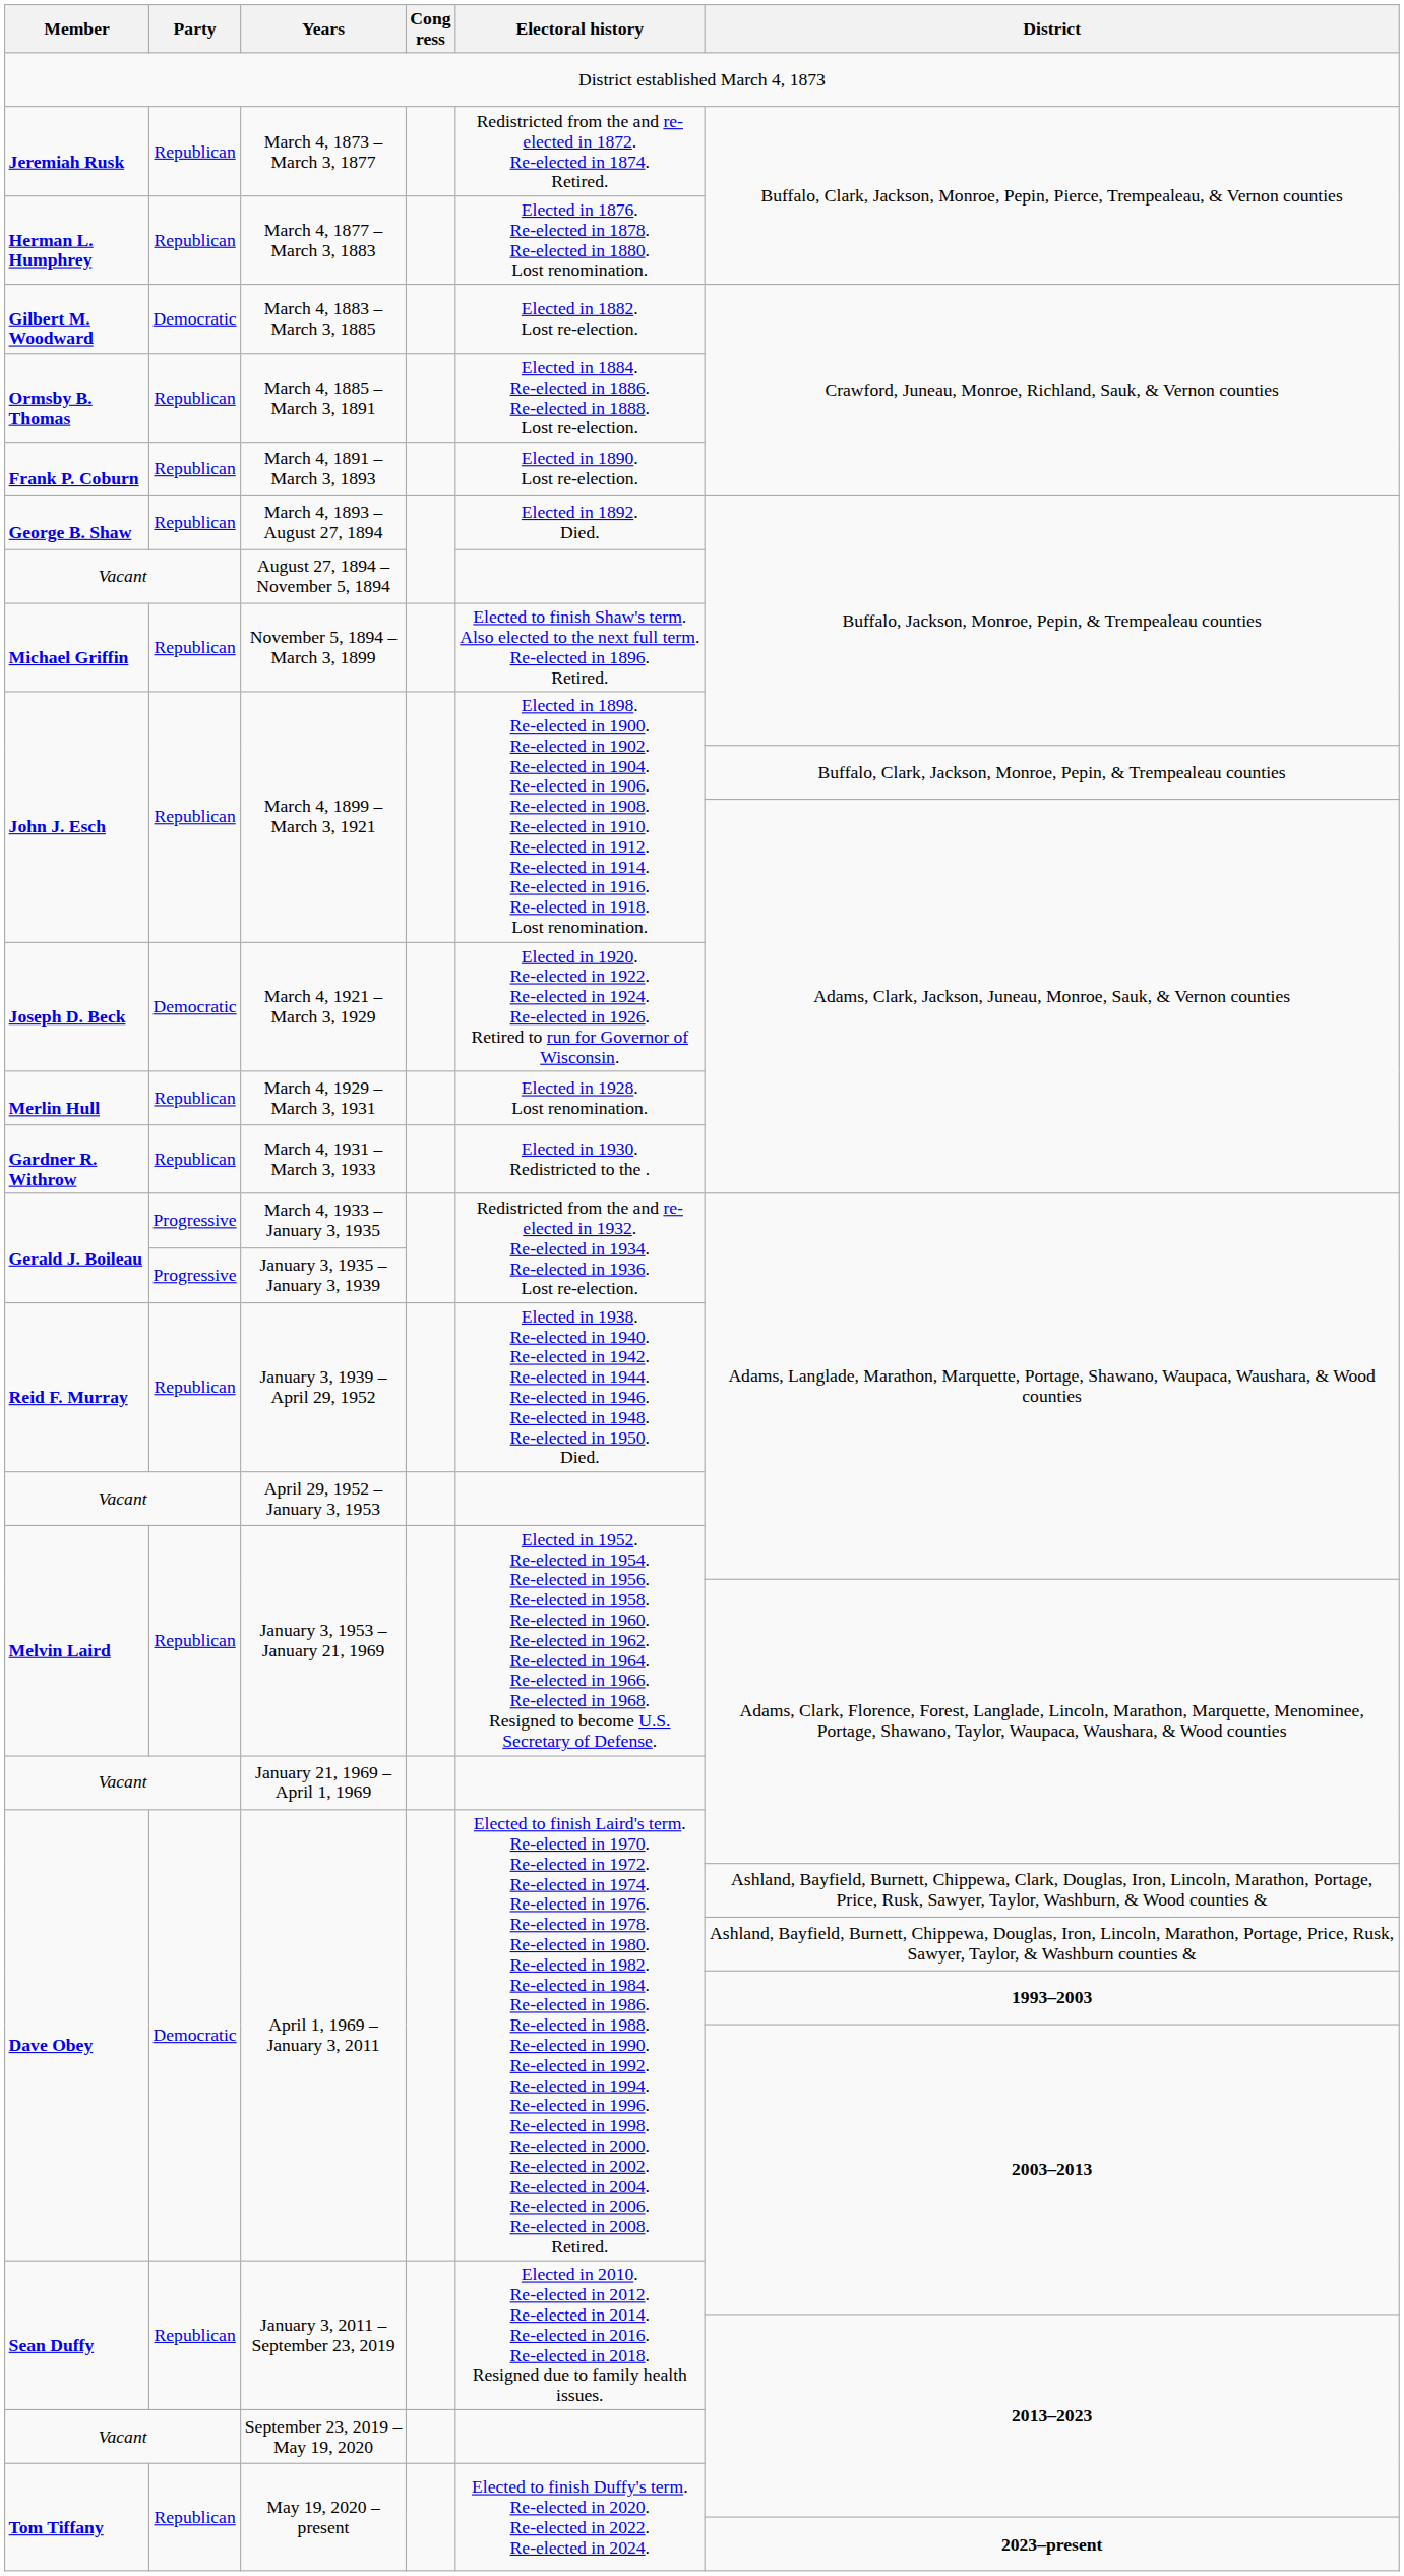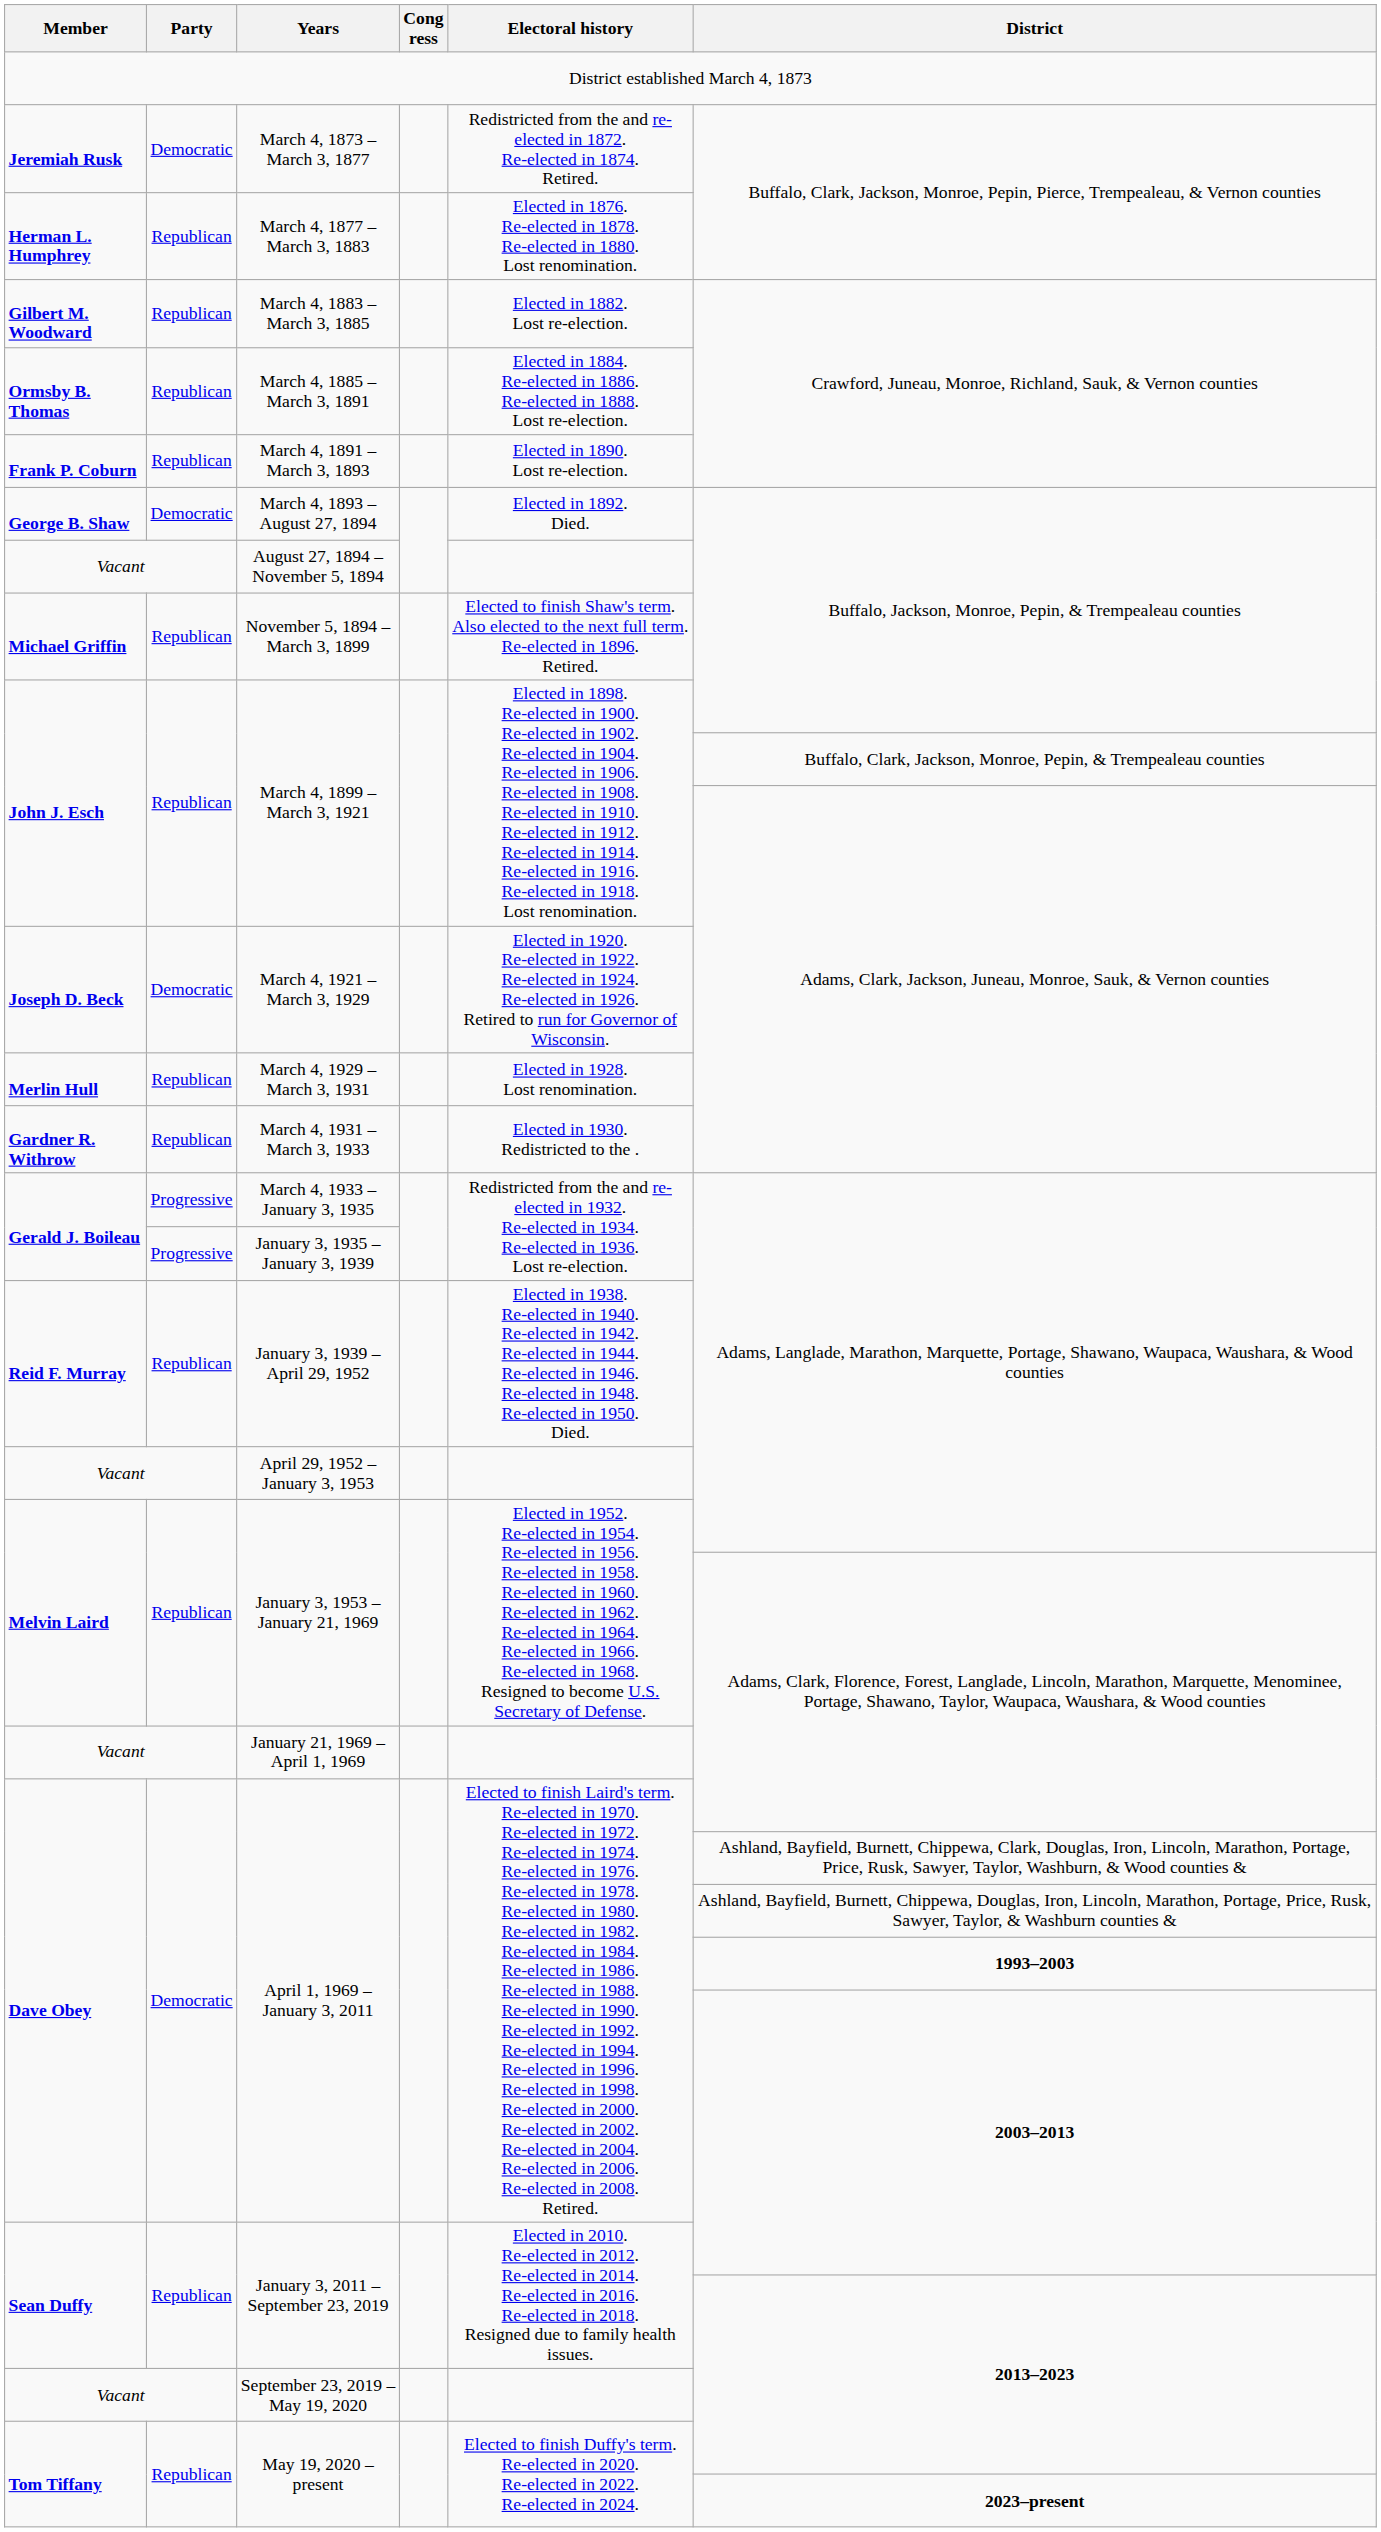 <table class=wikitable style="text-align:center">
 <tr>
 <th>Member</th>
 <th>Party</th>
 <th>Years</th>
 <th>Cong<br>ress</th>
 <th>Electoral history</th>
 <th>District</th>
 </tr>
 <tr style="height:3em">
 <td colspan=6>District established March 4, 1873</td>
 </tr>
 <tr style="height:3em">
 <td align=left><br><strong><a href='#'>Jeremiah Rusk</a></strong><br></td>
-<td><a href='#'>Republican</a></td>
+<td><a href='#'>Democratic</a></td>
 <td nowrap>March 4, 1873 –<br>March 3, 1877</td>
 <td></td>
 <td>Redistricted from the  and <a href='#'>re-elected in 1872</a>.<br><a href='#'>Re-elected in 1874</a>.<br>Retired.</td>
 <td rowspan=2> Buffalo, Clark,  Jackson,  Monroe, Pepin, Pierce,  Trempealeau, & Vernon counties</td>
 </tr>
 <tr style="height:3em">
 <td align=left><br><strong><a href='#'>Herman L. Humphrey</a></strong><br></td>
 <td><a href='#'>Republican</a></td>
 <td nowrap>March 4, 1877 –<br>March 3, 1883</td>
 <td></td>
 <td><a href='#'>Elected in 1876</a>.<br><a href='#'>Re-elected in 1878</a>.<br><a href='#'>Re-elected in 1880</a>.<br>Lost renomination.</td>
 </tr>
 <tr style="height:3em">
 <td align=left><br><strong><a href='#'>Gilbert M. Woodward</a></strong><br></td>
-<td><a href='#'>Democratic</a></td>
+<td><a href='#'>Republican</a></td>
 <td nowrap>March 4, 1883 –<br>March 3, 1885</td>
 <td></td>
 <td><a href='#'>Elected in 1882</a>.<br>Lost re-election.</td>
 <td rowspan=3> Crawford, Juneau,  Monroe, Richland, Sauk, & Vernon counties</td>
 </tr>
 <tr style="height:3em">
 <td align=left><br><strong><a href='#'>Ormsby B. Thomas</a></strong><br></td>
 <td><a href='#'>Republican</a></td>
 <td nowrap>March 4, 1885 –<br>March 3, 1891</td>
 <td></td>
 <td><a href='#'>Elected in 1884</a>.<br><a href='#'>Re-elected in 1886</a>.<br><a href='#'>Re-elected in 1888</a>.<br>Lost re-election.</td>
 </tr>
 <tr style="height:3em">
 <td align=left><br><strong><a href='#'>Frank P. Coburn</a></strong><br></td>
 <td><a href='#'>Republican</a></td>
 <td nowrap>March 4, 1891 –<br>March 3, 1893</td>
 <td></td>
 <td><a href='#'>Elected in 1890</a>.<br>Lost re-election.</td>
 </tr>
 <tr style="height:3em">
 <td align=left><br><strong><a href='#'>George B. Shaw</a></strong><br></td>
-<td><a href='#'>Republican</a></td>
+<td><a href='#'>Democratic</a></td>
 <td nowrap>March 4, 1893 –<br>August 27, 1894</td>
 <td rowspan=2></td>
 <td><a href='#'>Elected in 1892</a>.<br>Died.</td>
 <td rowspan=4> Buffalo,  Jackson,  Monroe, Pepin, & Trempealeau counties</td>
 </tr>
 <tr style="height:3em">
 <td colspan=2><em>Vacant</em></td>
 <td nowrap>August 27, 1894 –<br>November 5, 1894</td>
 <td></td>
 </tr>
 <tr style="height:3em">
 <td align=left><br><strong><a href='#'>Michael Griffin</a></strong><br></td>
 <td><a href='#'>Republican</a></td>
 <td nowrap>November 5, 1894 –<br>March 3, 1899</td>
 <td></td>
 <td><a href='#'>Elected to finish Shaw's term</a>.<br><a href='#'>Also elected to the next full term</a>.<br><a href='#'>Re-elected in 1896</a>.<br>Retired.</td>
 </tr>
 <tr style="height:3em">
 <td rowspan=3 align=left><br><strong><a href='#'>John J. Esch</a></strong><br></td>
 <td rowspan=3 ><a href='#'>Republican</a></td>
 <td rowspan=3 nowrap>March 4, 1899 –<br>March 3, 1921</td>
 <td rowspan=3></td>
 <td rowspan=3><a href='#'>Elected in 1898</a>.<br><a href='#'>Re-elected in 1900</a>.<br><a href='#'>Re-elected in 1902</a>.<br><a href='#'>Re-elected in 1904</a>.<br><a href='#'>Re-elected in 1906</a>.<br><a href='#'>Re-elected in 1908</a>.<br><a href='#'>Re-elected in 1910</a>.<br><a href='#'>Re-elected in 1912</a>.<br><a href='#'>Re-elected in 1914</a>.<br><a href='#'>Re-elected in 1916</a>.<br><a href='#'>Re-elected in 1918</a>.<br>Lost renomination.</td>
 </tr>
 <tr style="height:3em">
 <td> Buffalo, Clark,  Jackson,  Monroe, Pepin, & Trempealeau counties</td>
 </tr>
 <tr style="height:3em">
 <td rowspan=4> Adams, Clark, Jackson, Juneau,  Monroe, Sauk, & Vernon counties</td>
 </tr>
 <tr style="height:3em">
 <td align=left><br><strong><a href='#'>Joseph D. Beck</a></strong><br></td>
 <td><a href='#'>Democratic</a></td>
 <td nowrap>March 4, 1921 –<br>March 3, 1929</td>
 <td></td>
 <td><a href='#'>Elected in 1920</a>.<br><a href='#'>Re-elected in 1922</a>.<br><a href='#'>Re-elected in 1924</a>.<br><a href='#'>Re-elected in 1926</a>.<br>Retired to <a href='#'>run for Governor of Wisconsin</a>.</td>
 </tr>
 <tr style="height:3em">
 <td align=left><br><strong><a href='#'>Merlin Hull</a></strong><br></td>
 <td><a href='#'>Republican</a></td>
 <td nowrap>March 4, 1929 –<br>March 3, 1931</td>
 <td></td>
 <td><a href='#'>Elected in 1928</a>.<br>Lost renomination.</td>
 </tr>
 <tr style="height:3em">
 <td align=left><br><strong><a href='#'>Gardner R. Withrow</a></strong><br></td>
 <td><a href='#'>Republican</a></td>
 <td nowrap>March 4, 1931 –<br>March 3, 1933</td>
 <td></td>
 <td><a href='#'>Elected in 1930</a>.<br>Redistricted to the .</td>
 </tr>
 <tr style="height:3em">
 <td rowspan=2 align=left><br><strong><a href='#'>Gerald J. Boileau</a></strong><br></td>
 <td><a href='#'>Progressive</a></td>
 <td nowrap>March 4, 1933 –<br>January 3, 1935</td>
 <td rowspan=2></td>
 <td rowspan=2>Redistricted from the  and <a href='#'>re-elected in 1932</a>.<br><a href='#'>Re-elected in 1934</a>.<br><a href='#'>Re-elected in 1936</a>.<br>Lost re-election.</td>
 <td rowspan=5> Adams,  Langlade, Marathon, Marquette, Portage, Shawano, Waupaca, Waushara, & Wood counties</td>
 </tr>
 <tr style="height:3em">
 <td><a href='#'>Progressive</a></td>
 <td nowrap>January 3, 1935 –<br>January 3, 1939</td>
 </tr>
 <tr style="height:3em">
 <td align=left><br><strong><a href='#'>Reid F. Murray</a></strong><br></td>
 <td><a href='#'>Republican</a></td>
 <td nowrap>January 3, 1939 –<br>April 29, 1952</td>
 <td></td>
 <td><a href='#'>Elected in 1938</a>.<br><a href='#'>Re-elected in 1940</a>.<br><a href='#'>Re-elected in 1942</a>.<br><a href='#'>Re-elected in 1944</a>.<br><a href='#'>Re-elected in 1946</a>.<br><a href='#'>Re-elected in 1948</a>.<br><a href='#'>Re-elected in 1950</a>.<br>Died.</td>
 </tr>
 <tr style="height:3em">
 <td colspan=2><em>Vacant</em></td>
 <td nowrap>April 29, 1952 –<br>January 3, 1953</td>
 <td></td>
 <td></td>
 </tr>
 <tr style="height:3em">
 <td rowspan=2 align=left><br><strong><a href='#'>Melvin Laird</a></strong><br></td>
 <td rowspan=2 ><a href='#'>Republican</a></td>
 <td rowspan=2 nowrap>January 3, 1953 –<br>January 21, 1969</td>
 <td rowspan=2></td>
 <td rowspan=2><a href='#'>Elected in 1952</a>.<br><a href='#'>Re-elected in 1954</a>.<br><a href='#'>Re-elected in 1956</a>.<br><a href='#'>Re-elected in 1958</a>.<br><a href='#'>Re-elected in 1960</a>.<br><a href='#'>Re-elected in 1962</a>.<br><a href='#'>Re-elected in 1964</a>.<br><a href='#'>Re-elected in 1966</a>.<br><a href='#'>Re-elected in 1968</a>.<br>Resigned to become <a href='#'>U.S. Secretary of Defense</a>.</td>
 </tr>
 <tr style="height:3em">
 <td rowspan=3> Adams, Clark, Florence, Forest, Langlade, Lincoln, Marathon, Marquette, Menominee, Portage, Shawano, Taylor, Waupaca, Waushara, & Wood counties</td>
 </tr>
 <tr style="height:3em">
 <td colspan=2><em>Vacant</em></td>
 <td nowrap>January 21, 1969 –<br>April 1, 1969</td>
 <td></td>
 <td></td>
 </tr>
 <tr style="height:3em">
 <td rowspan=5 align=left><br><strong><a href='#'>Dave Obey</a></strong><br></td>
 <td rowspan=5 ><a href='#'>Democratic</a></td>
 <td rowspan=5 nowrap>April 1, 1969 –<br>January 3, 2011</td>
 <td rowspan=5></td>
 <td rowspan=5><a href='#'>Elected to finish Laird's term</a>.<br><a href='#'>Re-elected in 1970</a>.<br><a href='#'>Re-elected in 1972</a>.<br><a href='#'>Re-elected in 1974</a>.<br><a href='#'>Re-elected in 1976</a>.<br><a href='#'>Re-elected in 1978</a>.<br><a href='#'>Re-elected in 1980</a>.<br><a href='#'>Re-elected in 1982</a>.<br><a href='#'>Re-elected in 1984</a>.<br><a href='#'>Re-elected in 1986</a>.<br><a href='#'>Re-elected in 1988</a>.<br><a href='#'>Re-elected in 1990</a>.<br> <a href='#'>Re-elected in 1992</a>.<br><a href='#'>Re-elected in 1994</a>.<br><a href='#'>Re-elected in 1996</a>.<br><a href='#'>Re-elected in 1998</a>.<br><a href='#'>Re-elected in 2000</a>.<br><a href='#'>Re-elected in 2002</a>.<br><a href='#'>Re-elected in 2004</a>.<br><a href='#'>Re-elected in 2006</a>.<br><a href='#'>Re-elected in 2008</a>.<br>Retired.</td>
 </tr>
 <tr style="height:3em">
 <td> Ashland, Bayfield, Burnett, Chippewa, Clark, Douglas, Iron, Lincoln, Marathon, Portage, Price, Rusk, Sawyer, Taylor, Washburn, & Wood counties & </td>
 </tr>
 <tr style="height:3em">
 <td> Ashland, Bayfield, Burnett, Chippewa, Douglas, Iron, Lincoln, Marathon, Portage, Price, Rusk, Sawyer, Taylor, & Washburn counties & </td>
 </tr>
 <tr style="height:3em">
 <td><strong>1993–2003</strong><br></td>
 </tr>
 <tr style="height:3em">
 <td rowspan=2><strong>2003–2013</strong><br></td>
 </tr>
 <tr style="height:3em">
 <td rowspan=2 align=left><br><strong><a href='#'>Sean Duffy</a></strong><br></td>
 <td rowspan=2 ><a href='#'>Republican</a></td>
 <td rowspan=2 nowrap>January 3, 2011 –<br>September 23, 2019</td>
 <td rowspan=2></td>
 <td rowspan=2><a href='#'>Elected in 2010</a>.<br><a href='#'>Re-elected in 2012</a>.<br><a href='#'>Re-elected in 2014</a>.<br><a href='#'>Re-elected in 2016</a>.<br><a href='#'>Re-elected in 2018</a>.<br>Resigned due to family health issues.</td>
 </tr>
 <tr style="height:3em">
 <td rowspan=3><strong>2013–2023</strong><br></td>
 </tr>
 <tr style="height:3em">
 <td colspan=2><em>Vacant</em></td>
 <td nowrap>September 23, 2019 –<br>May 19, 2020</td>
 <td></td>
 <td></td>
 </tr>
 <tr style="height:3em">
 <td rowspan=2 align=left><br><strong><a href='#'>Tom Tiffany</a></strong><br></td>
 <td rowspan=2 ><a href='#'>Republican</a></td>
 <td rowspan=2 nowrap>May 19, 2020 –<br>present</td>
 <td rowspan=2></td>
 <td rowspan=2><a href='#'>Elected to finish Duffy's term</a>.<br><a href='#'>Re-elected in 2020</a>.<br><a href='#'>Re-elected in 2022</a>.<br><a href='#'>Re-elected in 2024</a>.</td>
 </tr>
 <tr style="height:3em">
 <td><strong>2023–present</strong><br></td>
 </tr>
 </table>
